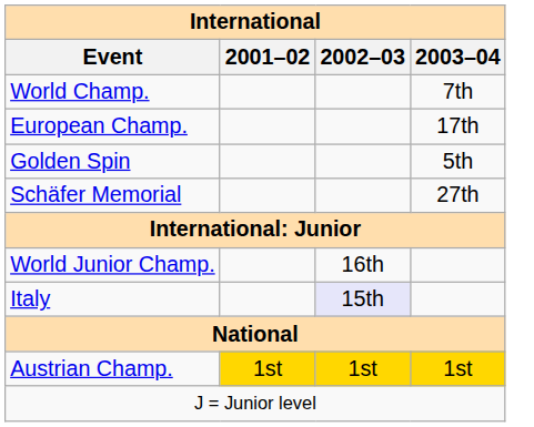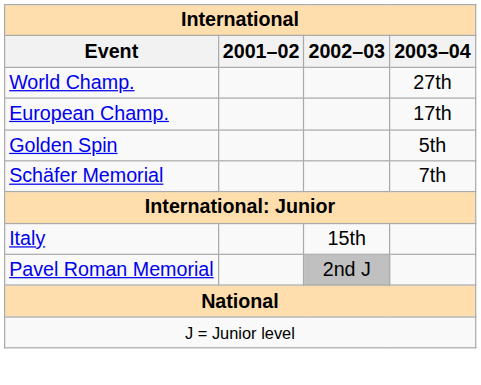 <table class="wikitable" style="text-align:center">
 <tr>
 <th style="background-color: #ffdead; " colspan=4 align=center>International</th>
 </tr>
 <tr>
 <th>Event</th>
 <th>2001–02</th>
 <th>2002–03</th>
 <th>2003–04</th>
 </tr>
 <tr>
 <td align=left><a href='#'>World Champ.</a></td>
 <td></td>
 <td></td>
-<td>7th</td>
+<td>27th</td>
 </tr>
 <tr>
 <td align=left><a href='#'>European Champ.</a></td>
 <td></td>
 <td></td>
 <td>17th</td>
 </tr>
 <tr>
 <td align=left><a href='#'>Golden Spin</a></td>
 <td></td>
 <td></td>
 <td>5th</td>
 </tr>
 <tr>
 <td align=left><a href='#'>Schäfer Memorial</a></td>
 <td></td>
 <td></td>
-<td>27th</td>
+<td>7th</td>
 </tr>
 <tr>
 <th style="background-color: #ffdead; " colspan=4 align=center>International: Junior</th>
 </tr>
 <tr>
-<td align=left><a href='#'>World Junior Champ.</a></td>
+<td align=left> <a href='#'>Italy</a></td>
 <td></td>
-<td>16th</td>
+<td>15th</td>
 <td></td>
 </tr>
 <tr>
-<td align=left> <a href='#'>Italy</a></td>
+<td align=left><a href='#'>Pavel Roman Memorial</a></td>
 <td></td>
-<td style="background: lavender;">15th</td>
+<td bgcolor=silver>2nd J</td>
 <td></td>
 </tr>
 <tr>
 <th style="background-color: #ffdead; " colspan=4 align=center>National</th>
 </tr>
 <tr>
-<td align=left><a href='#'>Austrian Champ.</a></td>
-<td bgcolor=gold>1st</td>
-<td bgcolor=gold>1st</td>
-<td bgcolor=gold>1st</td>
-</tr>
-<tr>
 <td colspan=4 align=center><small> J = Junior level </small></td>
 </tr>
 </table>
